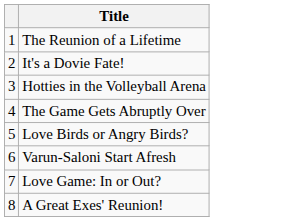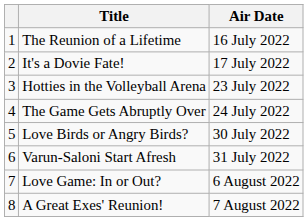 <table class="wikitable">
 <tr>
 <th></th>
 <th>Title</th>
+<th>Air Date</th>
 </tr>
 <tr>
 <td><div> 1 </div></td>
 <td>The Reunion of a Lifetime</td>
+<td>16 July 2022</td>
 </tr>
 <tr>
 <td><div> 2 </div></td>
 <td>It's a Dovie Fate!</td>
+<td>17 July 2022</td>
 </tr>
 <tr>
 <td><div> 3 </div></td>
 <td>Hotties in the Volleyball Arena</td>
+<td>23 July 2022</td>
 </tr>
 <tr>
 <td><div> 4 </div></td>
 <td>The Game Gets Abruptly Over</td>
+<td>24 July 2022</td>
 </tr>
 <tr>
 <td><div> 5 </div></td>
 <td>Love Birds or Angry Birds?</td>
+<td>30 July 2022</td>
 </tr>
 <tr>
 <td><div> 6 </div></td>
 <td>Varun-Saloni Start Afresh</td>
+<td>31 July 2022</td>
 </tr>
 <tr>
 <td><div> 7 </div></td>
 <td>Love Game: In or Out?</td>
+<td>6 August 2022</td>
 </tr>
 <tr>
 <td><div> 8 </div></td>
 <td>A Great Exes' Reunion!</td>
+<td>7 August 2022</td>
 </tr>
 </table>
